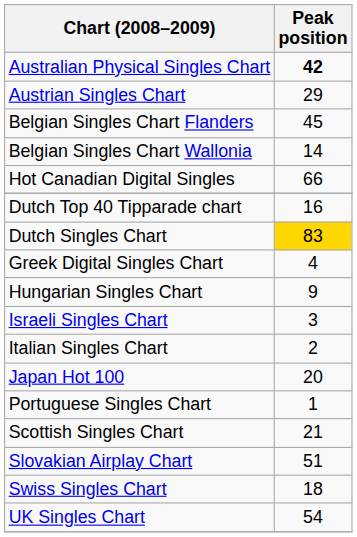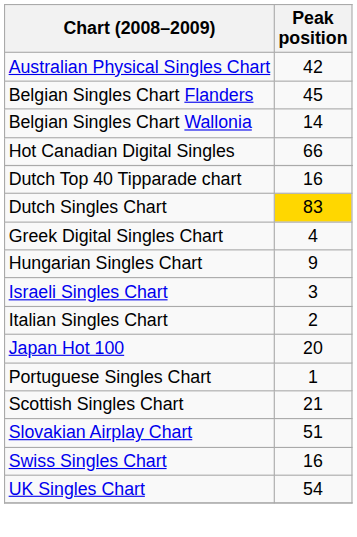 <table class="wikitable sortable">
 <tr>
 <th>Chart (2008–2009)</th>
 <th>Peak<br>position</th>
 </tr>
 <tr>
 <td><a href='#'>Australian Physical Singles Chart</a></td>
-<td align="center"><strong>42</strong></td>
-</tr>
-<tr>
-<td><a href='#'>Austrian Singles Chart</a></td>
-<td align="center">29</td>
+<td align="center">42</td>
 </tr>
 <tr>
 <td>Belgian Singles Chart <a href='#'>Flanders</a></td>
 <td align="center">45</td>
 </tr>
 <tr>
 <td>Belgian Singles Chart <a href='#'>Wallonia</a></td>
 <td align="center">14</td>
 </tr>
 <tr>
 <td>Hot Canadian Digital Singles</td>
 <td align="center">66</td>
 </tr>
 <tr>
 </tr>
 <tr>
 <td>Dutch Top 40 Tipparade chart</td>
 <td align="center">16</td>
 </tr>
 <tr>
 <td>Dutch Singles Chart</td>
 <td align="center" style="background: gold;">83</td>
 </tr>
 <tr>
 <td>Greek Digital Singles Chart</td>
 <td align="center">4</td>
 </tr>
 <tr>
 <td>Hungarian Singles Chart</td>
 <td align="center">9</td>
 </tr>
 <tr>
 <td><a href='#'>Israeli Singles Chart</a></td>
 <td style="text-align:center;">3</td>
 </tr>
 <tr>
 <td>Italian Singles Chart</td>
 <td align="center">2</td>
 </tr>
 <tr>
 <td><a href='#'>Japan Hot 100</a></td>
 <td align="center">20</td>
 </tr>
 <tr>
 <td>Portuguese Singles Chart</td>
 <td align="center">1</td>
 </tr>
 <tr>
 <td align="left">Scottish Singles Chart</td>
 <td style="text-align:center;">21</td>
 </tr>
 <tr>
 <td><a href='#'>Slovakian Airplay Chart</a></td>
 <td align="center">51</td>
 </tr>
 <tr>
 <td><a href='#'>Swiss Singles Chart</a></td>
-<td align="center">18</td>
+<td align="center">16</td>
 </tr>
 <tr>
 <td><a href='#'>UK Singles Chart</a></td>
 <td align="center">54</td>
 </tr>
 <tr>
 </tr>
 </table>
